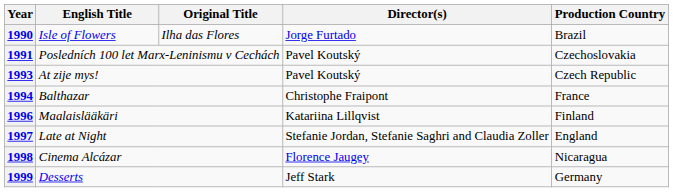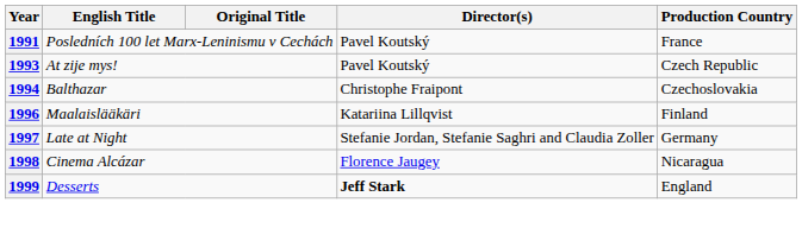 <table class="wikitable">
 <tr>
 <th>Year</th>
 <th>English Title</th>
 <th>Original Title</th>
 <th>Director(s)</th>
 <th>Production Country</th>
 </tr>
 <tr>
-<th><a href='#'>1990</a></th>
-<td><em><a href='#'>Isle of Flowers</a></em></td>
-<td><em>Ilha das Flores</em></td>
-<td><a href='#'>Jorge Furtado</a></td>
-<td>Brazil</td>
-</tr>
-<tr>
 <th><a href='#'>1991</a></th>
 <td colspan="2"><em>Posledních 100 let Marx-Leninismu v Cechách</em></td>
 <td>Pavel Koutský</td>
-<td>Czechoslovakia</td>
+<td>France</td>
 </tr>
 <tr>
 <th><a href='#'>1993</a></th>
 <td colspan="2"><em>At zije mys!</em></td>
 <td>Pavel Koutský</td>
 <td>Czech Republic</td>
 </tr>
 <tr>
 <th><a href='#'>1994</a></th>
 <td colspan="2"><em>Balthazar</em></td>
 <td>Christophe Fraipont</td>
-<td>France</td>
+<td>Czechoslovakia</td>
 </tr>
 <tr>
 <th><a href='#'>1996</a></th>
 <td colspan="2"><em>Maalaislääkäri</em></td>
 <td>Katariina Lillqvist</td>
 <td>Finland</td>
 </tr>
 <tr>
 <th><a href='#'>1997</a></th>
 <td colspan="2"><em>Late at Night</em></td>
 <td>Stefanie Jordan, Stefanie Saghri and Claudia Zoller</td>
-<td>England</td>
+<td>Germany</td>
 </tr>
 <tr>
 <th><a href='#'>1998</a></th>
 <td colspan="2"><em>Cinema Alcázar</em></td>
 <td><a href='#'>Florence Jaugey</a></td>
 <td>Nicaragua</td>
 </tr>
 <tr>
 <th><a href='#'>1999</a></th>
 <td colspan="2"><em><a href='#'>Desserts</a></em></td>
-<td>Jeff Stark</td>
-<td>Germany</td>
+<td><strong>Jeff Stark</strong></td>
+<td>England</td>
 </tr>
 </table>
